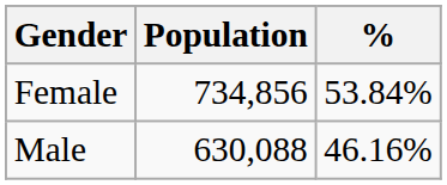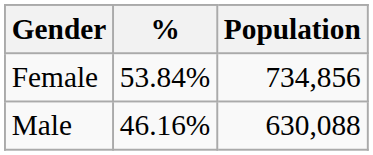 <table class="wikitable" style="font-size: 95%; text-align: right">
 <tr>
 <th>Gender</th>
+<th>%</th>
 <th>Population</th>
-<th>%</th>
 </tr>
 <tr>
 <td align=left>Female</td>
+<td>53.84%</td>
 <td>734,856</td>
-<td>53.84%</td>
 </tr>
 <tr>
 <td align=left>Male</td>
+<td>46.16%</td>
 <td>630,088</td>
-<td>46.16%</td>
 </tr>
 </table>
